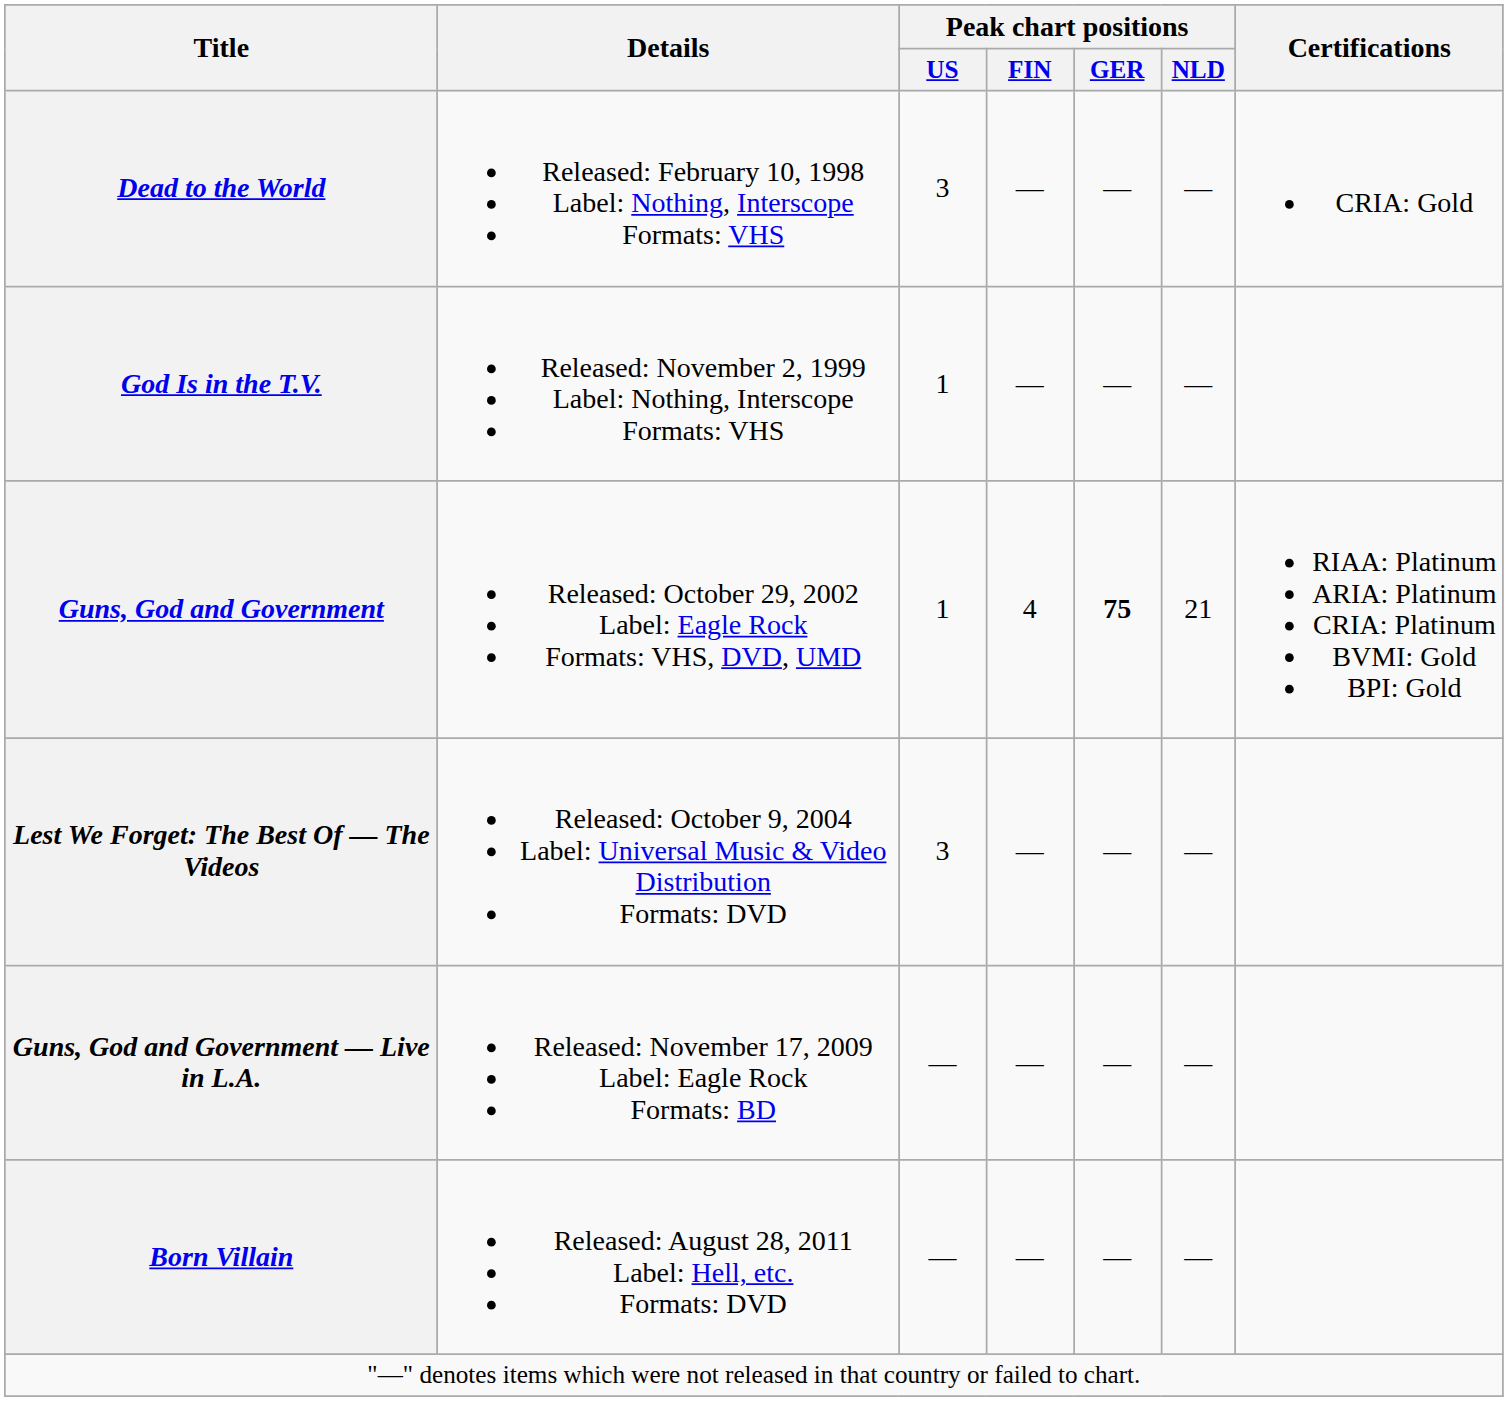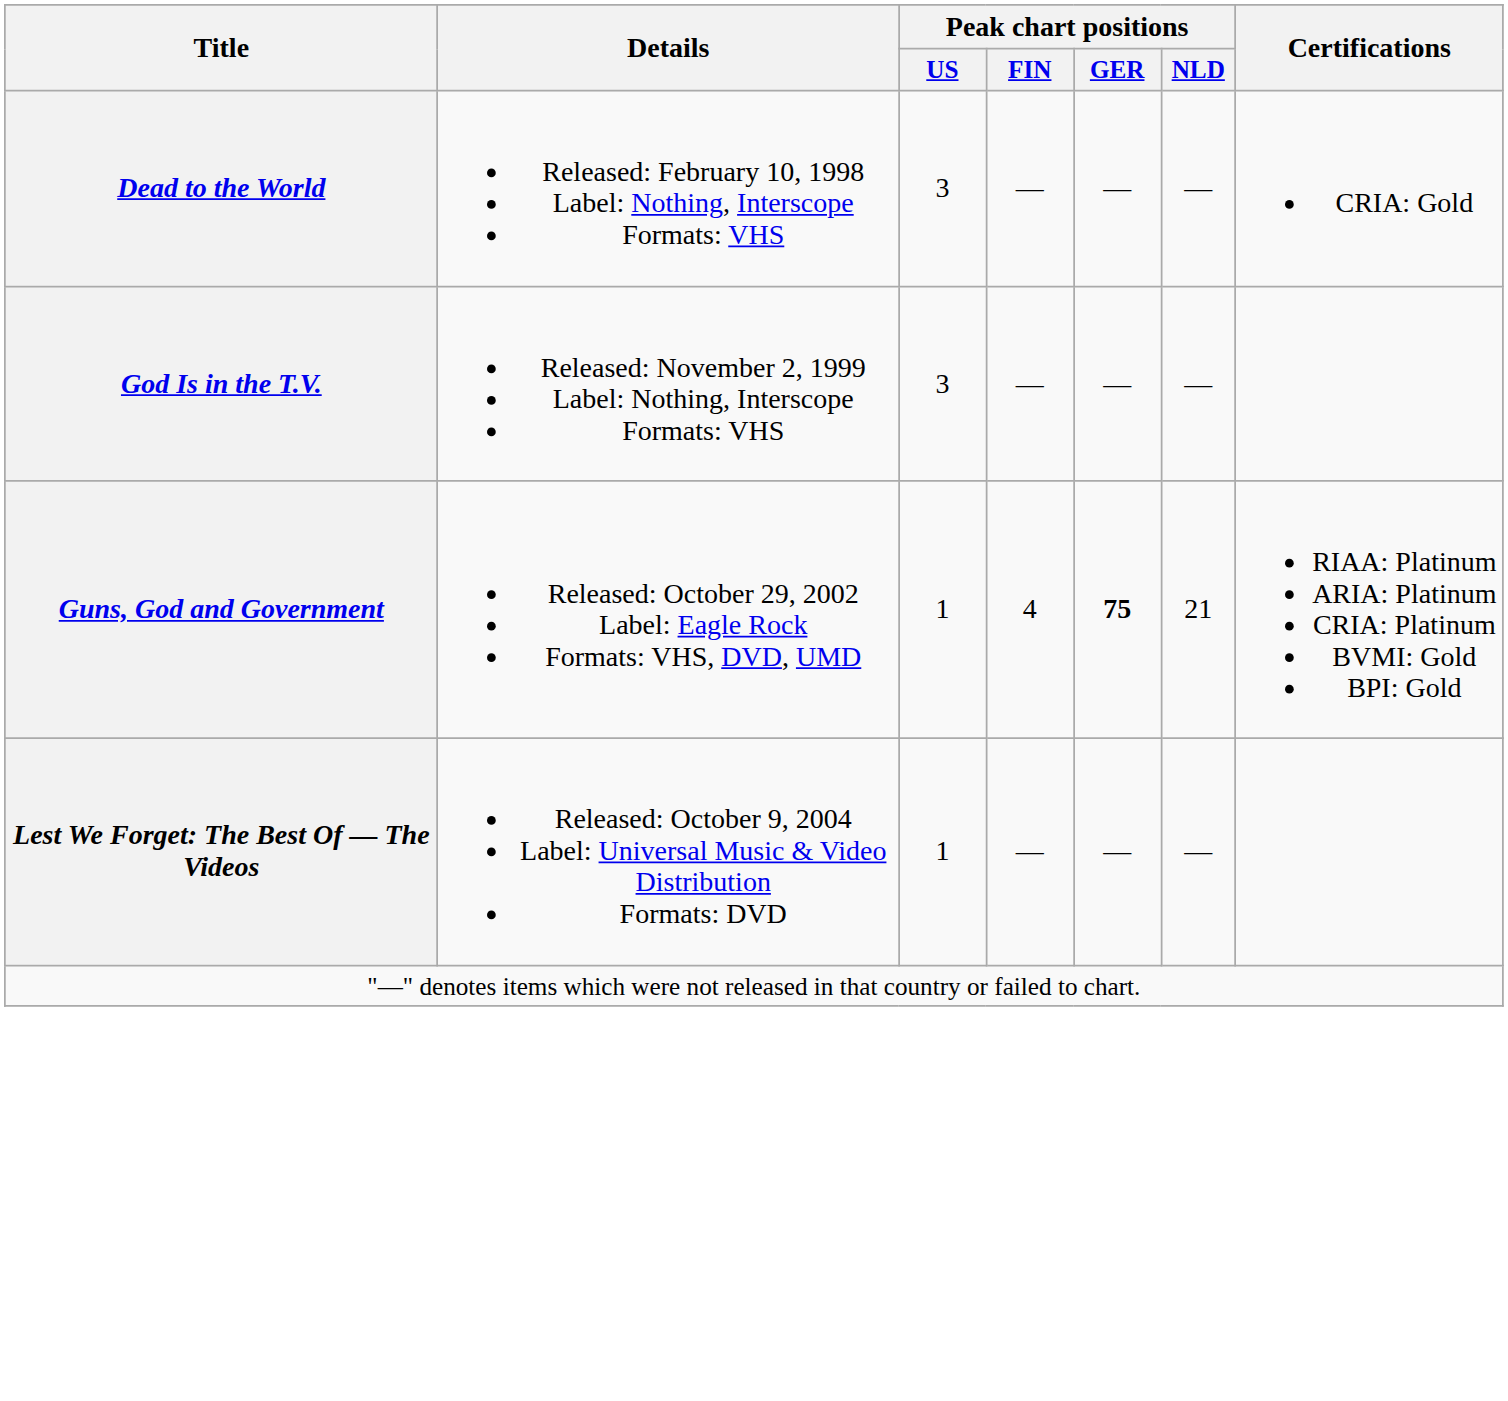 <table class="wikitable plainrowheaders" style="text-align:center; border:1">
 <tr>
 <th scope="col" rowspan="2" style="width:15em;">Title</th>
 <th scope="col" rowspan="2" style="width:16em;">Details</th>
 <th scope="col" colspan="4">Peak chart positions</th>
 <th scope="col" rowspan="2">Certifications</th>
 </tr>
 <tr>
 <th scope="col" style="width:3em;font-size:90%;"><a href='#'>US</a><br></th>
 <th scope="col" style="width:3em;font-size:90%;"><a href='#'>FIN</a><br></th>
 <th scope="col" style="width:3em;font-size:90%;"><a href='#'>GER</a><br></th>
 <th scope="col" style="width:2.5em; font-size:90%;"><a href='#'>NLD</a><br></th>
 </tr>
 <tr>
 <th scope="row"><em><a href='#'>Dead to the World</a></em></th>
 <td><br><ul><li>Released: February 10, 1998</li><li>Label: <a href='#'>Nothing</a>, <a href='#'>Interscope</a></li><li>Formats: <a href='#'>VHS</a></li></ul></td>
 <td align="center">3</td>
 <td align="center">—</td>
 <td align="center">—</td>
 <td align="center">—</td>
 <td><br><ul><li>CRIA: Gold</li></ul></td>
 </tr>
 <tr>
 <th scope="row"><em><a href='#'>God Is in the T.V.</a></em></th>
 <td><br><ul><li>Released: November 2, 1999</li><li>Label: Nothing, Interscope</li><li>Formats: VHS</li></ul></td>
-<td align="center">1</td>
+<td align="center">3</td>
 <td align="center">—</td>
 <td align="center">—</td>
 <td align="center">—</td>
 <td></td>
 </tr>
 <tr>
 <th scope="row"><em><a href='#'>Guns, God and Government</a></em></th>
 <td><br><ul><li>Released: October 29, 2002</li><li>Label: <a href='#'>Eagle Rock</a></li><li>Formats: VHS, <a href='#'>DVD</a>, <a href='#'>UMD</a></li></ul></td>
 <td align="center">1</td>
 <td align="center">4</td>
 <td align="center"><strong>75</strong></td>
 <td align="center">21</td>
 <td><br><ul><li>RIAA: Platinum</li><li>ARIA: Platinum</li><li>CRIA: Platinum</li><li>BVMI: Gold</li><li>BPI: Gold</li></ul></td>
 </tr>
 <tr>
 <th scope="row"><em>Lest We Forget: The Best Of — The Videos</em></th>
 <td><br><ul><li>Released: October 9, 2004</li><li>Label: <a href='#'>Universal Music & Video Distribution</a></li><li>Formats: DVD</li></ul></td>
-<td align="center">3</td>
-<td align="center">—</td>
-<td align="center">—</td>
-<td align="center">—</td>
-<td></td>
-</tr>
-<tr>
-<th scope="row"><em>Guns, God and Government — Live in L.A.</em></th>
-<td><br><ul><li>Released: November 17, 2009</li><li>Label: Eagle Rock</li><li>Formats: <a href='#'>BD</a></li></ul></td>
-<td align="center">—</td>
-<td align="center">—</td>
-<td align="center">—</td>
-<td align="center">—</td>
-<td></td>
-</tr>
-<tr>
-<th scope="row"><em><a href='#'>Born Villain</a></em></th>
-<td><br><ul><li>Released: August 28, 2011</li><li>Label: <a href='#'>Hell, etc.</a></li><li>Formats: DVD</li></ul></td>
-<td align="center">—</td>
+<td align="center">1</td>
 <td align="center">—</td>
 <td align="center">—</td>
 <td align="center">—</td>
 <td></td>
 </tr>
 <tr>
 <td align="center" colspan="7" style="font-size:90%">"—" denotes items which were not released in that country or failed to chart.</td>
 </tr>
 </table>
